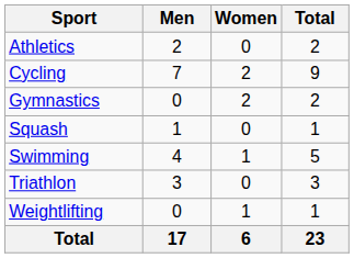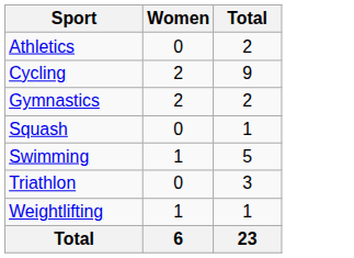 <table class="wikitable sortable" style="text-align:center;">
 <tr>
 <th width=120>Sport</th>
-<th width=55>Men</th>
 <th width=55>Women</th>
 <th width=55>Total</th>
 </tr>
 <tr>
 <td align=left><a href='#'>Athletics</a></td>
-<td>2</td>
 <td>0</td>
 <td>2</td>
 </tr>
 <tr>
 <td align=left><a href='#'>Cycling</a></td>
-<td>7</td>
 <td>2</td>
 <td>9</td>
 </tr>
 <tr>
 <td align=left><a href='#'>Gymnastics</a></td>
-<td>0</td>
 <td>2</td>
 <td>2</td>
 </tr>
 <tr>
 <td align=left><a href='#'>Squash</a></td>
-<td>1</td>
 <td>0</td>
 <td>1</td>
 </tr>
 <tr>
 <td align=left><a href='#'>Swimming</a></td>
-<td>4</td>
 <td>1</td>
 <td>5</td>
 </tr>
 <tr>
 <td align=left><a href='#'>Triathlon</a></td>
-<td>3</td>
 <td>0</td>
 <td>3</td>
 </tr>
 <tr>
 <td align=left><a href='#'>Weightlifting</a></td>
-<td>0</td>
 <td>1</td>
 <td>1</td>
 </tr>
 <tr>
 <th>Total</th>
-<th>17</th>
 <th>6</th>
 <th>23</th>
 </tr>
 </table>
